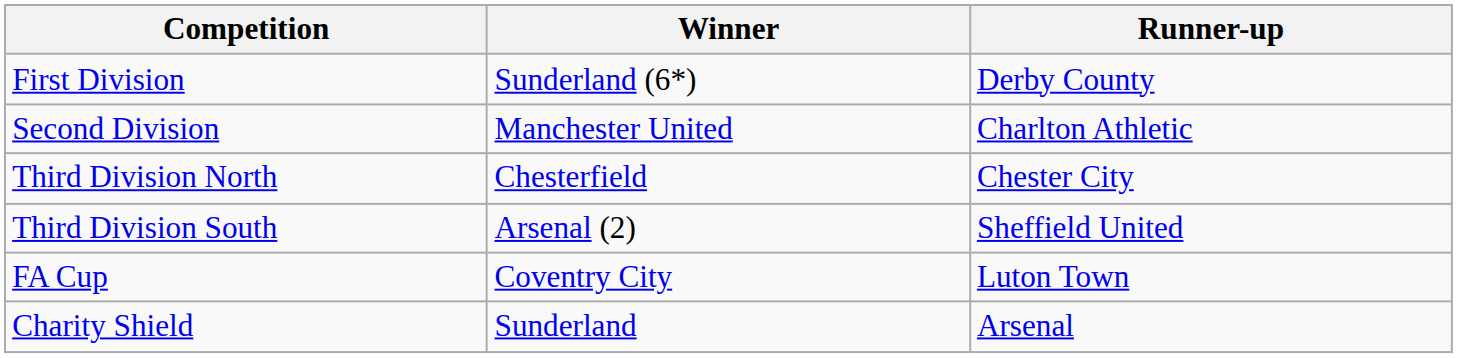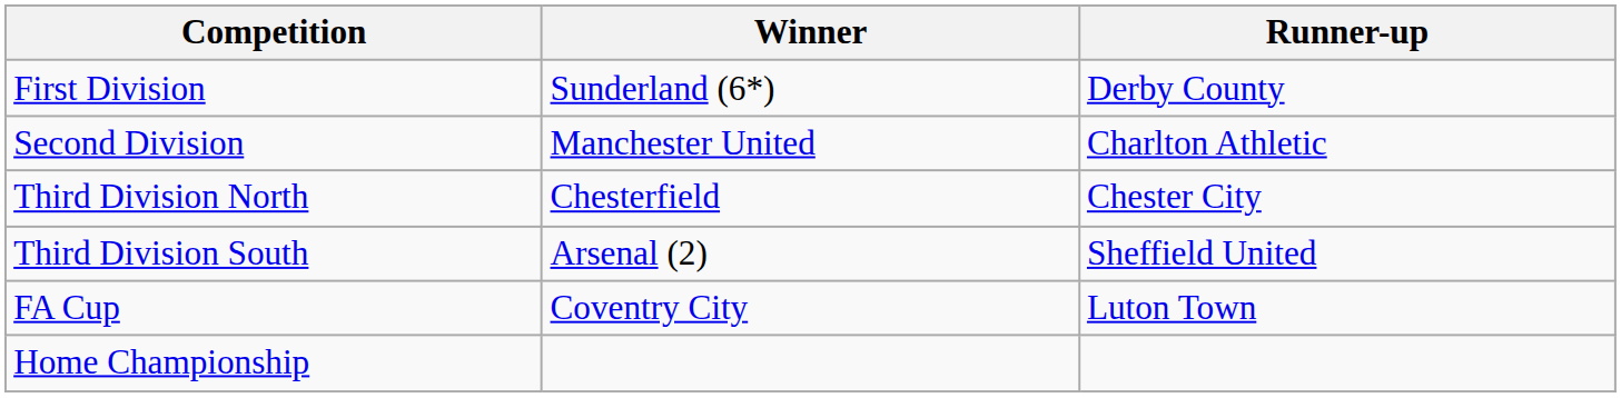 <table class="wikitable">
 <tr>
 <th style="width:15em">Competition</th>
 <th style="width:15em">Winner</th>
 <th style="width:15em">Runner-up</th>
 </tr>
 <tr>
 <td><a href='#'>First Division</a></td>
 <td><a href='#'>Sunderland</a> (6*)</td>
 <td><a href='#'>Derby County</a></td>
 </tr>
 <tr>
 <td><a href='#'>Second Division</a></td>
 <td><a href='#'>Manchester United</a></td>
 <td><a href='#'>Charlton Athletic</a></td>
 </tr>
 <tr>
 <td><a href='#'>Third Division North</a></td>
 <td><a href='#'>Chesterfield</a></td>
 <td><a href='#'>Chester City</a></td>
 </tr>
 <tr>
 <td><a href='#'>Third Division South</a></td>
 <td><a href='#'>Arsenal</a> (2)</td>
 <td><a href='#'>Sheffield United</a></td>
 </tr>
 <tr>
 <td><a href='#'>FA Cup</a></td>
 <td><a href='#'>Coventry City</a></td>
 <td><a href='#'>Luton Town</a></td>
 </tr>
 <tr>
-<td><a href='#'>Charity Shield</a></td>
-<td><a href='#'>Sunderland</a></td>
-<td><a href='#'>Arsenal</a></td>
+<td><a href='#'>Home Championship</a></td>
+<td></td>
+<td></td>
 </tr>
 </table>
